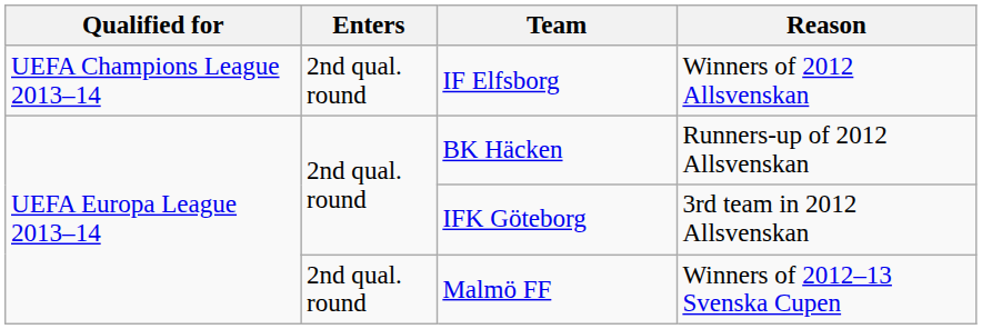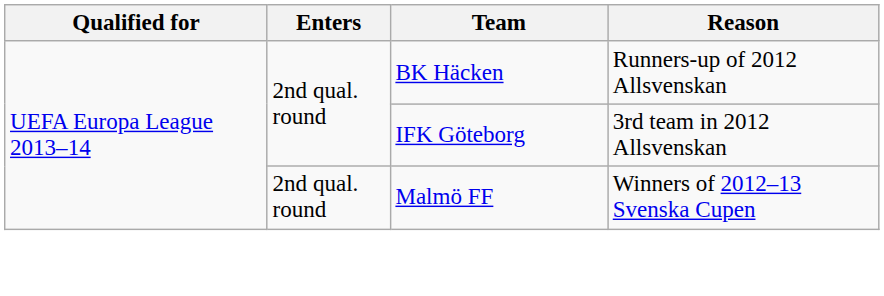 <table class="wikitable">
 <tr>
 <th style="width: 250px;">Qualified for</th>
 <th style="width: 100px;">Enters</th>
 <th style="width: 200px;">Team</th>
 <th style="width: 250px;">Reason</th>
-</tr>
-<tr>
-<td><a href='#'>UEFA Champions League</a> <a href='#'>2013–14</a></td>
-<td>2nd qual. round</td>
-<td><a href='#'>IF Elfsborg</a></td>
-<td>Winners of <a href='#'>2012 Allsvenskan</a></td>
 </tr>
 <tr>
 <td rowspan="3"><a href='#'>UEFA Europa League</a> <a href='#'>2013–14</a></td>
 <td rowspan="2">2nd qual. round</td>
 <td><a href='#'>BK Häcken</a></td>
 <td>Runners-up of 2012 Allsvenskan</td>
 </tr>
 <tr>
 <td><a href='#'>IFK Göteborg</a></td>
 <td>3rd team in 2012 Allsvenskan</td>
 </tr>
 <tr>
 <td>2nd qual. round</td>
 <td><a href='#'>Malmö FF</a></td>
 <td>Winners of <a href='#'>2012–13 Svenska Cupen</a></td>
 </tr>
 </table>
